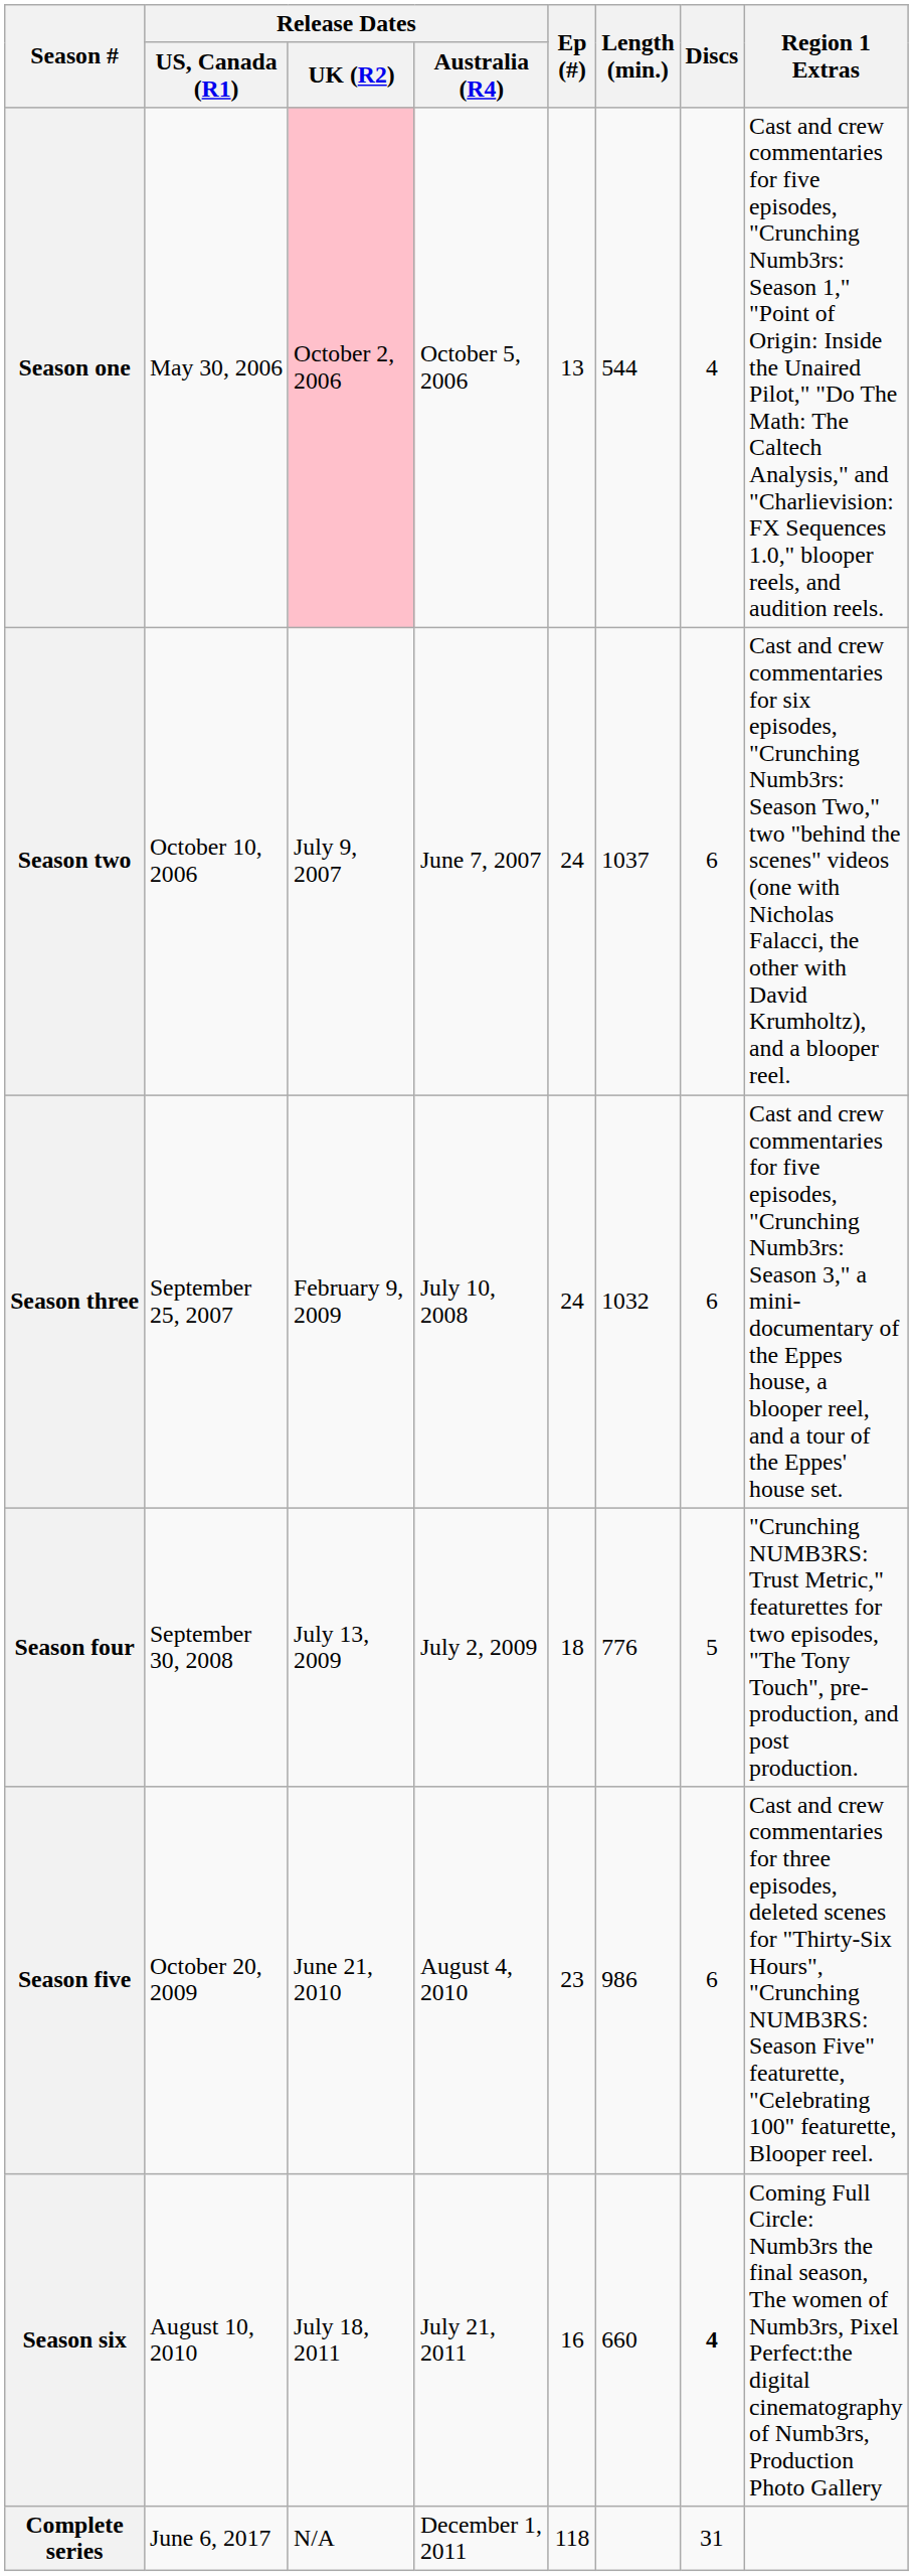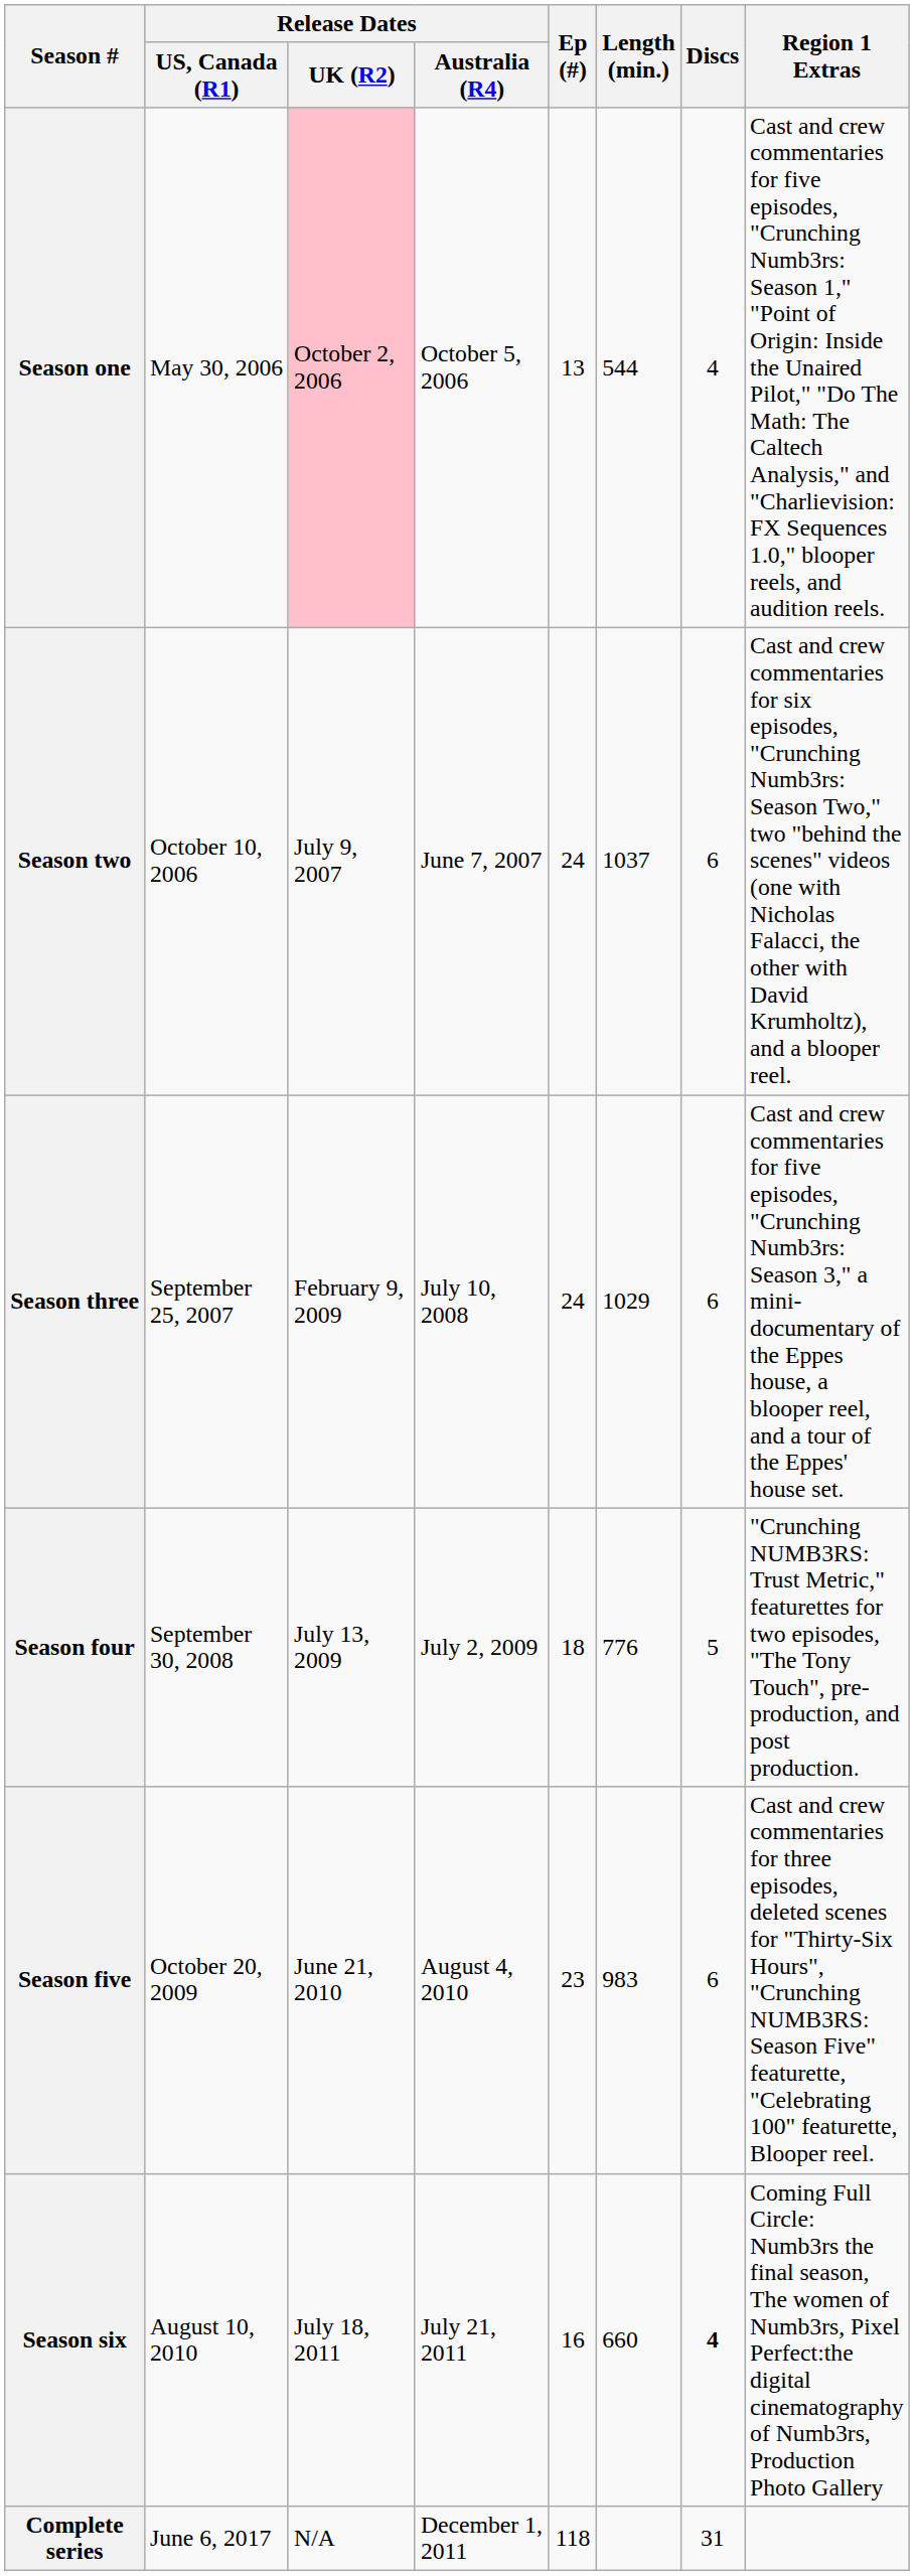 <table class="wikitable">
 <tr>
 <th rowspan="2" style="width:60pt;">Season #</th>
 <th colspan=3>Release Dates</th>
 <th rowspan=2 style="width:20pt;">Ep<br>(#)</th>
 <th rowspan=2>Length<br>(min.)</th>
 <th rowspan=2>Discs</th>
 <th rowspan=2>Region 1 Extras</th>
 </tr>
 <tr>
 <th style="width:90pt;">US, Canada (<a href='#'>R1</a>)</th>
 <th style="width:80pt;">UK (<a href='#'>R2</a>)</th>
 <th style="width:80pt;">Australia (<a href='#'>R4</a>)</th>
 </tr>
 <tr>
 <th>Season one</th>
 <td>May 30, 2006</td>
 <td style="background: pink;">October 2, 2006</td>
 <td>October 5, 2006</td>
 <td style="text-align:center;">13</td>
 <td>544</td>
 <td style="text-align:center;">4</td>
 <td>Cast and crew commentaries for five episodes, "Crunching Numb3rs: Season 1," "Point of Origin: Inside the Unaired Pilot," "Do The Math: The Caltech Analysis," and "Charlievision: FX Sequences 1.0," blooper reels, and audition reels.</td>
 </tr>
 <tr>
 <th>Season two</th>
 <td>October 10, 2006</td>
 <td>July 9, 2007</td>
 <td>June 7, 2007</td>
 <td style="text-align:center;">24</td>
 <td>1037</td>
 <td style="text-align:center;">6</td>
 <td>Cast and crew commentaries for six episodes, "Crunching Numb3rs: Season Two," two "behind the scenes" videos (one with Nicholas Falacci, the other with David Krumholtz), and a blooper reel.</td>
 </tr>
 <tr>
 <th>Season three</th>
 <td>September 25, 2007</td>
 <td>February 9, 2009</td>
 <td>July 10, 2008</td>
 <td style="text-align:center;">24</td>
-<td>1032</td>
+<td>1029</td>
 <td style="text-align:center;">6</td>
 <td>Cast and crew commentaries for five episodes, "Crunching Numb3rs: Season 3," a mini-documentary of the Eppes house, a blooper reel, and a tour of the Eppes' house set.</td>
 </tr>
 <tr>
 <th>Season four</th>
 <td>September 30, 2008</td>
 <td>July 13, 2009</td>
 <td>July 2, 2009</td>
 <td style="text-align:center;">18</td>
 <td>776</td>
 <td style="text-align:center;">5</td>
 <td>"Crunching NUMB3RS: Trust Metric," featurettes for two episodes, "The Tony Touch", pre-production, and post production.</td>
 </tr>
 <tr>
 <th>Season five</th>
 <td>October 20, 2009</td>
 <td>June 21, 2010</td>
 <td>August 4, 2010</td>
 <td style="text-align:center;">23</td>
-<td>986</td>
+<td>983</td>
 <td style="text-align:center;">6</td>
 <td>Cast and crew commentaries for three episodes, deleted scenes for "Thirty-Six Hours", "Crunching NUMB3RS: Season Five" featurette, "Celebrating 100" featurette, Blooper reel.</td>
 </tr>
 <tr>
 <th>Season six</th>
 <td>August 10, 2010</td>
 <td>July 18, 2011</td>
 <td>July 21, 2011</td>
 <td style="text-align:center;">16</td>
 <td>660</td>
 <td style="text-align:center;"><strong>4</strong></td>
 <td>Coming Full Circle: Numb3rs the final season, The women of Numb3rs, Pixel Perfect:the digital cinematography of Numb3rs, Production Photo Gallery</td>
 </tr>
 <tr>
 <th>Complete series</th>
 <td>June 6, 2017</td>
 <td>N/A</td>
 <td>December 1, 2011</td>
 <td style="text-align:center;">118</td>
 <td></td>
 <td style="text-align:center;">31</td>
 <td></td>
 </tr>
 </table>
